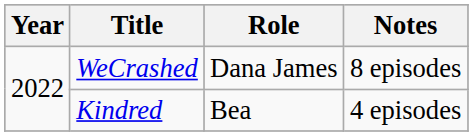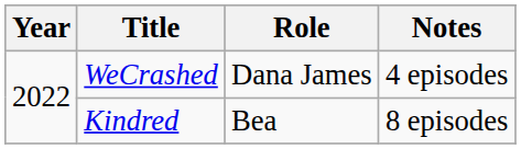 <table class="wikitable sortable">
 <tr>
 <th>Year</th>
 <th>Title</th>
 <th>Role</th>
 <th class="unsortable">Notes</th>
 </tr>
 <tr>
 <td rowspan="2">2022</td>
 <td><em><a href='#'>WeCrashed</a></em></td>
 <td>Dana James</td>
-<td>8 episodes</td>
+<td>4 episodes</td>
 </tr>
 <tr>
 <td><em><a href='#'>Kindred</a></em></td>
 <td>Bea</td>
-<td>4 episodes</td>
+<td>8 episodes</td>
 </tr>
 </table>
